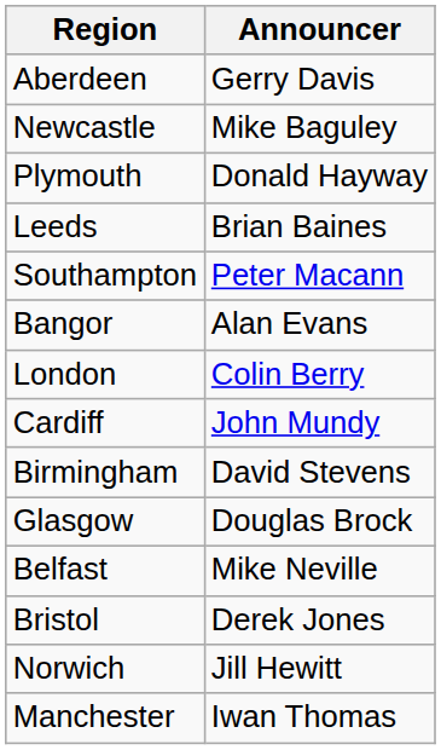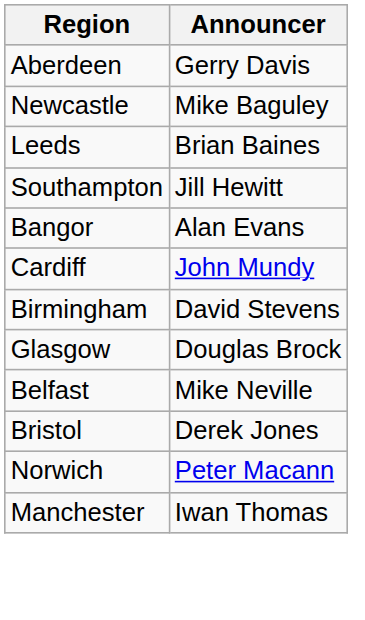 <table class="wikitable collapsible collapsed">
 <tr>
 <th>Region</th>
 <th>Announcer</th>
 </tr>
 <tr>
 <td>Aberdeen</td>
 <td>Gerry Davis</td>
 </tr>
 <tr>
 <td>Newcastle</td>
 <td>Mike Baguley</td>
 </tr>
 <tr>
-<td>Plymouth</td>
-<td>Donald Hayway</td>
-</tr>
-<tr>
 <td>Leeds</td>
 <td>Brian Baines</td>
 </tr>
 <tr>
 <td>Southampton</td>
-<td><a href='#'>Peter Macann</a></td>
+<td>Jill Hewitt</td>
 </tr>
 <tr>
 <td>Bangor</td>
 <td>Alan Evans</td>
-</tr>
-<tr>
-<td>London</td>
-<td><a href='#'>Colin Berry</a></td>
 </tr>
 <tr>
 <td>Cardiff</td>
 <td><a href='#'>John Mundy</a></td>
 </tr>
 <tr>
 <td>Birmingham</td>
 <td>David Stevens</td>
 </tr>
 <tr>
 <td>Glasgow</td>
 <td>Douglas Brock</td>
 </tr>
 <tr>
 <td>Belfast</td>
 <td>Mike Neville</td>
 </tr>
 <tr>
 <td>Bristol</td>
 <td>Derek Jones</td>
 </tr>
 <tr>
 <td>Norwich</td>
-<td>Jill Hewitt</td>
+<td><a href='#'>Peter Macann</a></td>
 </tr>
 <tr>
 <td>Manchester</td>
 <td>Iwan Thomas</td>
 </tr>
 </table>
